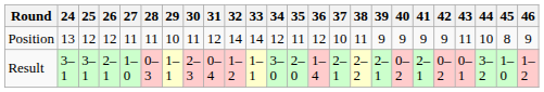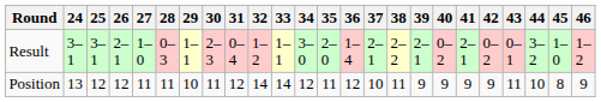 <table class="wikitable">
 <tr>
 <th>Round</th>
 <th>24</th>
 <th>25</th>
 <th>26</th>
 <th>27</th>
 <th>28</th>
 <th>29</th>
 <th>30</th>
 <th>31</th>
 <th>32</th>
 <th>33</th>
 <th>34</th>
 <th>35</th>
 <th>36</th>
 <th>37</th>
 <th>38</th>
 <th>39</th>
 <th>40</th>
 <th>41</th>
 <th>42</th>
 <th>43</th>
 <th>44</th>
 <th>45</th>
 <th>46</th>
 </tr>
 <tr>
+<td>Result</td>
+<td bgcolor="#CCFFCC">3–1</td>
+<td bgcolor="#CCFFCC">3–1</td>
+<td bgcolor="#CCFFCC">2–1</td>
+<td bgcolor="#CCFFCC">1–0</td>
+<td bgcolor="#FFCCCC">0–3</td>
+<td bgcolor="#FFFFCC">1–1</td>
+<td bgcolor="#FFCCCC">2–3</td>
+<td bgcolor="#FFCCCC">0–4</td>
+<td bgcolor="#FFCCCC">1–2</td>
+<td bgcolor="#FFFFCC">1–1</td>
+<td bgcolor="#CCFFCC">3–0</td>
+<td bgcolor="#CCFFCC">2–0</td>
+<td bgcolor="#FFCCCC">1–4</td>
+<td bgcolor="#CCFFCC">2–1</td>
+<td bgcolor="#FFFFCC">2–2</td>
+<td bgcolor="#CCFFCC">2–1</td>
+<td bgcolor="#FFCCCC">0–2</td>
+<td bgcolor="#CCFFCC">2–1</td>
+<td bgcolor="#FFCCCC">0–2</td>
+<td bgcolor="#FFCCCC">0–1</td>
+<td bgcolor="#CCFFCC">3–2</td>
+<td bgcolor="#CCFFCC">1–0</td>
+<td bgcolor="#FFCCCC">1–2</td>
+</tr>
+<tr>
 <td>Position</td>
 <td align="center">13</td>
 <td align="center">12</td>
 <td align="center">12</td>
 <td align="center">11</td>
 <td align="center">11</td>
 <td align="center">10</td>
 <td align="center">11</td>
 <td align="center">12</td>
 <td align="center">14</td>
 <td align="center">14</td>
 <td align="center">12</td>
 <td align="center">11</td>
 <td align="center">12</td>
 <td align="center">10</td>
 <td align="center">11</td>
 <td align="center">9</td>
 <td align="center">9</td>
 <td align="center">9</td>
 <td align="center">9</td>
 <td align="center">11</td>
 <td align="center">10</td>
 <td align="center">8</td>
 <td align="center">9</td>
 </tr>
-<tr>
-<td>Result</td>
-<td bgcolor="#CCFFCC">3–1</td>
-<td bgcolor="#CCFFCC">3–1</td>
-<td bgcolor="#CCFFCC">2–1</td>
-<td bgcolor="#CCFFCC">1–0</td>
-<td bgcolor="#FFCCCC">0–3</td>
-<td bgcolor="#FFFFCC">1–1</td>
-<td bgcolor="#FFCCCC">2–3</td>
-<td bgcolor="#FFCCCC">0–4</td>
-<td bgcolor="#FFCCCC">1–2</td>
-<td bgcolor="#FFFFCC">1–1</td>
-<td bgcolor="#CCFFCC">3–0</td>
-<td bgcolor="#CCFFCC">2–0</td>
-<td bgcolor="#FFCCCC">1–4</td>
-<td bgcolor="#CCFFCC">2–1</td>
-<td bgcolor="#FFFFCC">2–2</td>
-<td bgcolor="#CCFFCC">2–1</td>
-<td bgcolor="#FFCCCC">0–2</td>
-<td bgcolor="#CCFFCC">2–1</td>
-<td bgcolor="#FFCCCC">0–2</td>
-<td bgcolor="#FFCCCC">0–1</td>
-<td bgcolor="#CCFFCC">3–2</td>
-<td bgcolor="#CCFFCC">1–0</td>
-<td bgcolor="#FFCCCC">1–2</td>
-</tr>
 </table>
